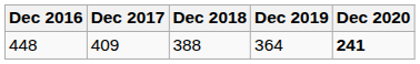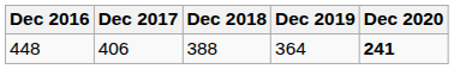 <table class="wikitable">
 <tr>
 <th>Dec 2016</th>
 <th>Dec 2017</th>
 <th>Dec 2018</th>
 <th>Dec 2019</th>
 <th>Dec 2020</th>
 </tr>
 <tr>
 <td>448</td>
-<td>409</td>
+<td>406</td>
 <td>388</td>
 <td>364</td>
 <td><strong>241</strong></td>
 </tr>
 </table>
